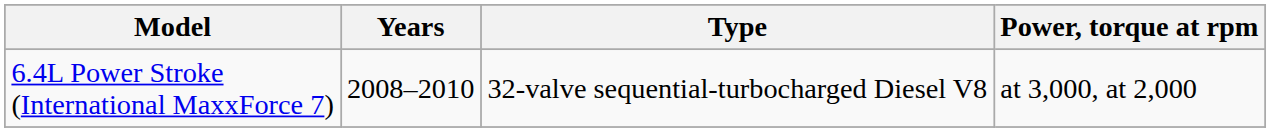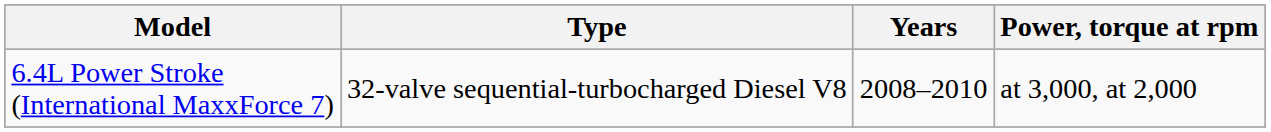 <table class="wikitable collapsible sortable">
 <tr>
 <th>Model</th>
+<th>Type</th>
 <th>Years</th>
-<th>Type</th>
 <th>Power, torque at rpm</th>
 </tr>
 <tr>
 <td><a href='#'>6.4L Power Stroke</a><br>(<a href='#'>International MaxxForce 7</a>)</td>
+<td> 32-valve sequential-turbocharged Diesel V8</td>
 <td>2008–2010</td>
-<td> 32-valve sequential-turbocharged Diesel V8</td>
 <td> at 3,000,  at 2,000</td>
 </tr>
 </table>
